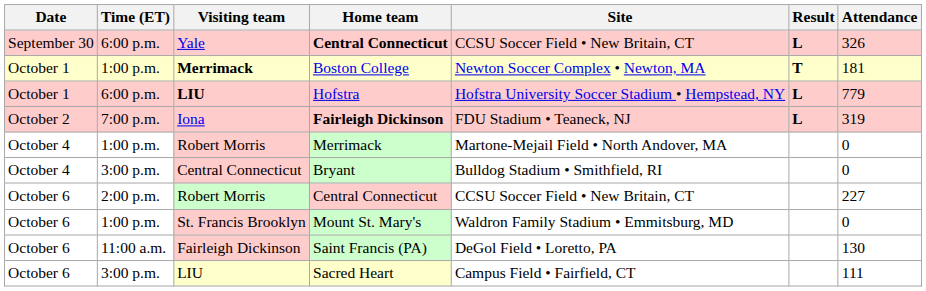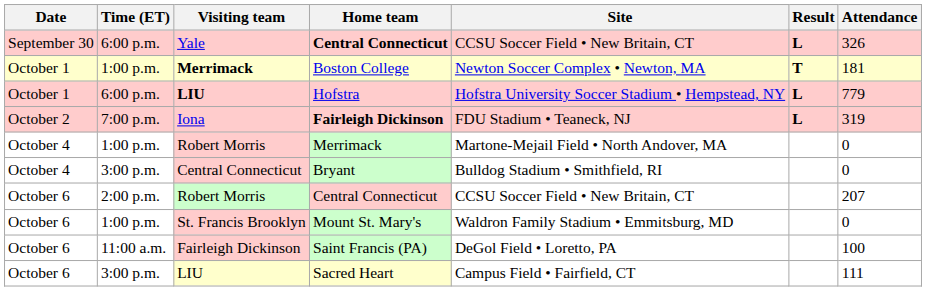 <table class="wikitable" style="font-size:95%;">
 <tr>
 <th>Date</th>
 <th>Time (ET)</th>
 <th>Visiting team</th>
 <th>Home team</th>
 <th>Site</th>
 <th>Result</th>
 <th>Attendance</th>
 </tr>
 <tr style="background:#fcc;">
 <td>September 30</td>
 <td>6:00 p.m.</td>
 <td><a href='#'>Yale</a></td>
 <td><strong>Central Connecticut</strong></td>
 <td>CCSU Soccer Field • New Britain, CT</td>
 <td><strong>L</strong> </td>
 <td>326</td>
 </tr>
 <tr style="background:#ffc;">
 <td>October 1</td>
 <td>1:00 p.m.</td>
 <td><strong>Merrimack</strong></td>
 <td><a href='#'>Boston College</a></td>
 <td><a href='#'>Newton Soccer Complex</a> • <a href='#'>Newton, MA</a></td>
 <td><strong>T</strong> </td>
 <td>181</td>
 </tr>
 <tr style="background:#fcc;">
 <td>October 1</td>
 <td>6:00 p.m.</td>
 <td><strong>LIU</strong></td>
 <td><a href='#'>Hofstra</a></td>
 <td><a href='#'>Hofstra University Soccer Stadium </a> • <a href='#'>Hempstead, NY</a></td>
 <td><strong>L</strong> </td>
 <td>779</td>
 </tr>
 <tr style="background:#fcc;">
 <td>October 2</td>
 <td>7:00 p.m.</td>
 <td><a href='#'>Iona</a></td>
 <td><strong>Fairleigh Dickinson</strong></td>
 <td>FDU Stadium • Teaneck, NJ</td>
 <td><strong>L</strong> </td>
 <td>319</td>
 </tr>
 <tr style="background:#fff;">
 <td>October 4</td>
 <td>1:00 p.m.</td>
 <td style="background:#fcc;">Robert Morris</td>
 <td style="background:#cfc;">Merrimack</td>
 <td>Martone-Mejail Field • North Andover, MA</td>
 <td></td>
 <td>0</td>
 </tr>
 <tr style="background:#fff;">
 <td>October 4</td>
 <td>3:00 p.m.</td>
 <td style="background:#fcc;">Central Connecticut</td>
 <td style="background:#cfc;">Bryant</td>
 <td>Bulldog Stadium • Smithfield, RI</td>
 <td></td>
 <td>0</td>
 </tr>
 <tr style="background:#fff;">
 <td>October 6</td>
 <td>2:00 p.m.</td>
 <td style="background:#cfc;">Robert Morris</td>
 <td style="background:#fcc;">Central Connecticut</td>
 <td>CCSU Soccer Field • New Britain, CT</td>
 <td></td>
-<td>227</td>
+<td>207</td>
 </tr>
 <tr style="background:#fff;">
 <td>October 6</td>
 <td>1:00 p.m.</td>
 <td style="background:#fcc;">St. Francis Brooklyn</td>
 <td style="background:#cfc;">Mount St. Mary's</td>
 <td>Waldron Family Stadium • Emmitsburg, MD</td>
 <td></td>
 <td>0</td>
 </tr>
 <tr style="background:#fff;">
 <td>October 6</td>
 <td>11:00 a.m.</td>
 <td style="background:#fcc;">Fairleigh Dickinson</td>
 <td style="background:#cfc;">Saint Francis (PA)</td>
 <td>DeGol Field • Loretto, PA</td>
 <td></td>
-<td>130</td>
+<td>100</td>
 </tr>
 <tr style="background:#fff;">
 <td>October 6</td>
 <td>3:00 p.m.</td>
 <td style="background:#ffc;">LIU</td>
 <td style="background:#ffc;">Sacred Heart</td>
 <td>Campus Field • Fairfield, CT</td>
 <td> </td>
 <td>111</td>
 </tr>
 </table>
